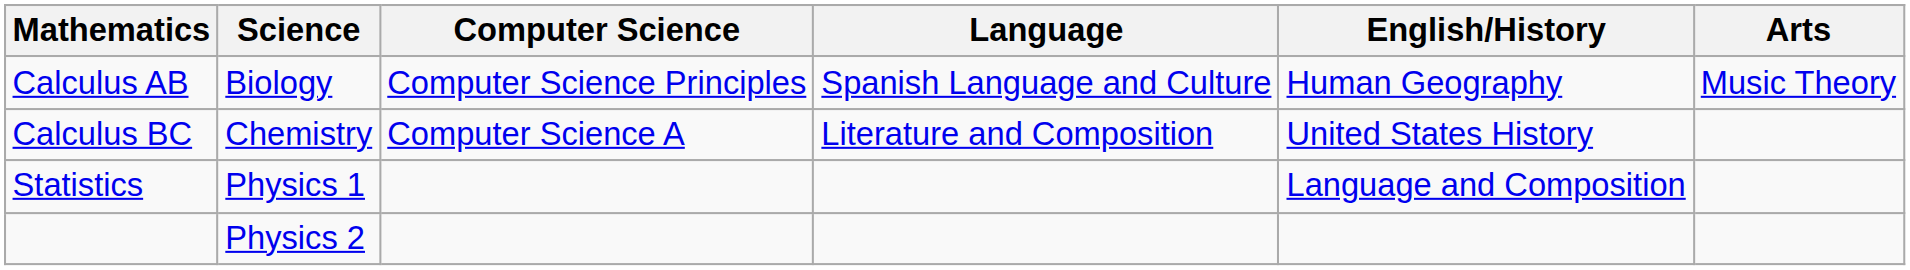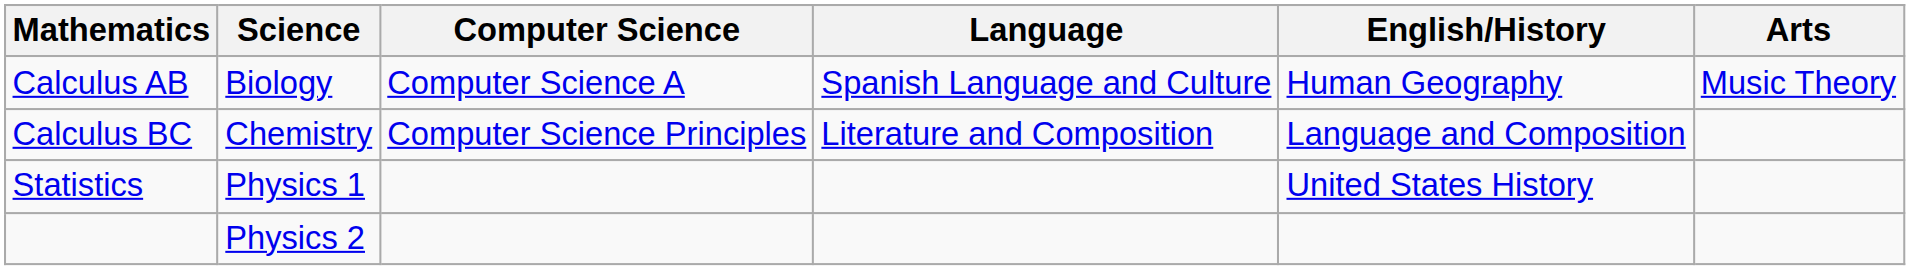 <table class="wikitable">
 <tr>
 <th>Mathematics</th>
 <th>Science</th>
 <th>Computer Science</th>
 <th>Language</th>
 <th>English/History</th>
 <th>Arts</th>
 </tr>
 <tr>
 <td><a href='#'>Calculus AB</a></td>
 <td><a href='#'>Biology</a></td>
-<td><a href='#'>Computer Science Principles</a></td>
+<td><a href='#'>Computer Science A</a></td>
 <td><a href='#'>Spanish Language and Culture</a></td>
 <td><a href='#'>Human Geography</a></td>
 <td><a href='#'>Music Theory</a></td>
 </tr>
 <tr>
 <td><a href='#'>Calculus BC</a></td>
 <td><a href='#'>Chemistry</a></td>
-<td><a href='#'>Computer Science A</a></td>
+<td><a href='#'>Computer Science Principles</a></td>
 <td><a href='#'>Literature and Composition</a></td>
-<td><a href='#'>United States History</a></td>
+<td><a href='#'>Language and Composition</a></td>
 <td></td>
 </tr>
 <tr>
 <td><a href='#'>Statistics</a></td>
 <td><a href='#'>Physics 1</a></td>
 <td></td>
 <td></td>
-<td><a href='#'>Language and Composition</a></td>
+<td><a href='#'>United States History</a></td>
 <td></td>
 </tr>
 <tr>
 <td></td>
 <td><a href='#'>Physics 2</a></td>
 <td></td>
 <td></td>
 <td></td>
 <td></td>
 </tr>
 </table>
